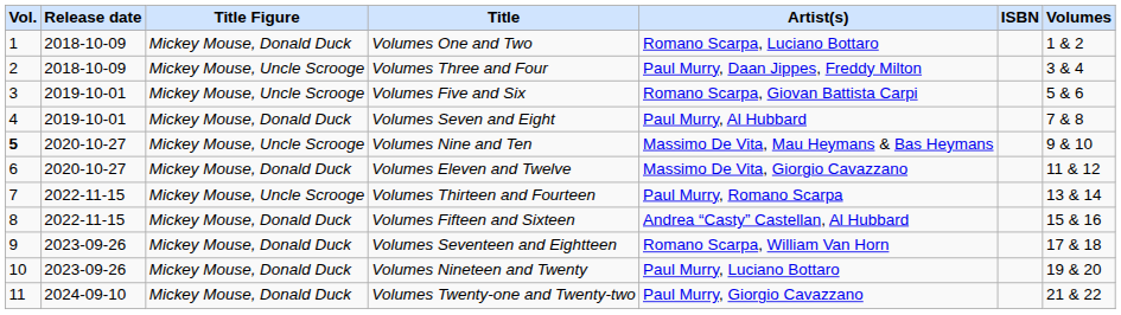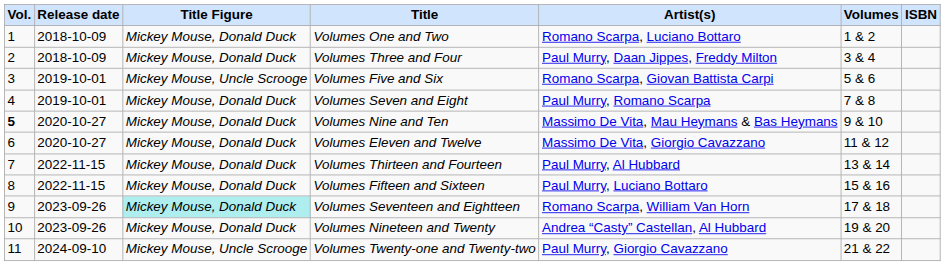 <table class="wikitable sortable">
 <tr>
 <th style="background-color:#D0E4FE" data-sort-type-"number">Vol.</th>
 <th style="background-color:#D0E4FE">Release date</th>
 <th style="background-color:#D0E4FE">Title Figure</th>
 <th style="background-color:#D0E4FE">Title</th>
 <th style="background-color:#D0E4FE">Artist(s)</th>
+<th style="background-color:#D0E4FE">Volumes</th>
 <th style="background-color:#D0E4FE">ISBN</th>
-<th style="background-color:#D0E4FE">Volumes</th>
 </tr>
 <tr>
 <td>1</td>
 <td>2018-10-09</td>
 <td><em>Mickey Mouse, Donald Duck</em></td>
 <td><em>Volumes One and Two</em></td>
 <td><a href='#'>Romano Scarpa</a>, <a href='#'>Luciano Bottaro</a></td>
+<td>1 & 2</td>
 <td></td>
-<td>1 & 2</td>
 </tr>
 <tr>
 <td>2</td>
 <td>2018-10-09</td>
-<td><em>Mickey Mouse, Uncle Scrooge</em></td>
+<td><em>Mickey Mouse, Donald Duck</em></td>
 <td><em>Volumes Three and Four</em></td>
 <td><a href='#'>Paul Murry</a>, <a href='#'>Daan Jippes</a>, <a href='#'>Freddy Milton</a></td>
+<td>3 & 4</td>
 <td></td>
-<td>3 & 4</td>
 </tr>
 <tr>
 <td>3</td>
 <td>2019-10-01</td>
 <td><em>Mickey Mouse, Uncle Scrooge</em></td>
 <td><em>Volumes Five and Six</em></td>
 <td><a href='#'>Romano Scarpa</a>, <a href='#'>Giovan Battista Carpi</a></td>
+<td>5 & 6</td>
 <td></td>
-<td>5 & 6</td>
 </tr>
 <tr>
 <td>4</td>
 <td>2019-10-01</td>
 <td><em>Mickey Mouse, Donald Duck</em></td>
 <td><em>Volumes Seven and Eight</em></td>
-<td><a href='#'>Paul Murry</a>, <a href='#'>Al Hubbard</a></td>
+<td><a href='#'>Paul Murry</a>, <a href='#'>Romano Scarpa</a></td>
+<td>7 & 8</td>
 <td></td>
-<td>7 & 8</td>
 </tr>
 <tr>
 <td><strong>5</strong></td>
 <td>2020-10-27</td>
-<td><em>Mickey Mouse, Uncle Scrooge</em></td>
+<td><em>Mickey Mouse, Donald Duck</em></td>
 <td><em>Volumes Nine and Ten</em></td>
 <td><a href='#'>Massimo De Vita</a>, <a href='#'>Mau Heymans</a> & <a href='#'>Bas Heymans</a></td>
+<td>9 & 10</td>
 <td></td>
-<td>9 & 10</td>
 </tr>
 <tr>
 <td>6</td>
 <td>2020-10-27</td>
 <td><em>Mickey Mouse, Donald Duck</em></td>
 <td><em>Volumes Eleven and Twelve</em></td>
 <td><a href='#'>Massimo De Vita</a>, <a href='#'>Giorgio Cavazzano</a></td>
+<td>11 & 12</td>
 <td></td>
-<td>11 & 12</td>
 </tr>
 <tr>
 <td>7</td>
 <td>2022-11-15</td>
-<td><em>Mickey Mouse, Uncle Scrooge</em></td>
+<td><em>Mickey Mouse, Donald Duck</em></td>
 <td><em>Volumes Thirteen and Fourteen</em></td>
-<td><a href='#'>Paul Murry</a>, <a href='#'>Romano Scarpa</a></td>
+<td><a href='#'>Paul Murry</a>, <a href='#'>Al Hubbard</a></td>
+<td>13 & 14</td>
 <td></td>
-<td>13 & 14</td>
 </tr>
 <tr>
 <td>8</td>
 <td>2022-11-15</td>
 <td><em>Mickey Mouse, Donald Duck</em></td>
 <td><em>Volumes Fifteen and Sixteen</em></td>
-<td><a href='#'>Andrea “Casty” Castellan</a>, <a href='#'>Al Hubbard</a></td>
+<td><a href='#'>Paul Murry</a>, <a href='#'>Luciano Bottaro</a></td>
+<td>15 & 16</td>
 <td></td>
-<td>15 & 16</td>
 </tr>
 <tr>
 <td>9</td>
 <td>2023-09-26</td>
-<td><em>Mickey Mouse, Donald Duck</em></td>
+<td style="background: paleturquoise;"><em>Mickey Mouse, Donald Duck</em></td>
 <td><em>Volumes Seventeen and Eightteen</em></td>
 <td><a href='#'>Romano Scarpa</a>, <a href='#'>William Van Horn</a></td>
+<td>17 & 18</td>
 <td></td>
-<td>17 & 18</td>
 </tr>
 <tr>
 <td>10</td>
 <td>2023-09-26</td>
 <td><em>Mickey Mouse, Donald Duck</em></td>
 <td><em>Volumes Nineteen and Twenty</em></td>
-<td><a href='#'>Paul Murry</a>, <a href='#'>Luciano Bottaro</a></td>
+<td><a href='#'>Andrea “Casty” Castellan</a>, <a href='#'>Al Hubbard</a></td>
+<td>19 & 20</td>
 <td></td>
-<td>19 & 20</td>
 </tr>
 <tr>
 <td>11</td>
 <td>2024-09-10</td>
-<td><em>Mickey Mouse, Donald Duck</em></td>
+<td><em>Mickey Mouse, Uncle Scrooge</em></td>
 <td><em>Volumes Twenty-one and Twenty-two</em></td>
 <td><a href='#'>Paul Murry</a>, <a href='#'>Giorgio Cavazzano</a></td>
+<td>21 & 22</td>
 <td></td>
-<td>21 & 22</td>
 </tr>
 </table>
